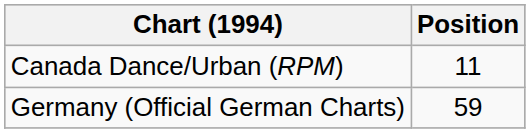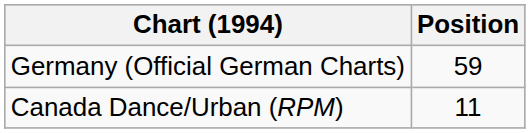 <table class="wikitable sortable">
 <tr>
 <th>Chart (1994)</th>
 <th>Position</th>
 </tr>
 <tr>
+<td>Germany (Official German Charts)</td>
+<td align="center">59</td>
+</tr>
+<tr>
 <td>Canada Dance/Urban (<em>RPM</em>)</td>
 <td align="center">11</td>
 </tr>
-<tr>
-<td>Germany (Official German Charts)</td>
-<td align="center">59</td>
-</tr>
 </table>
